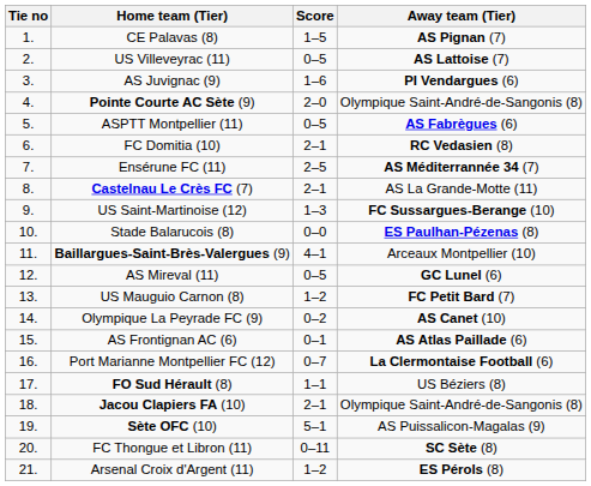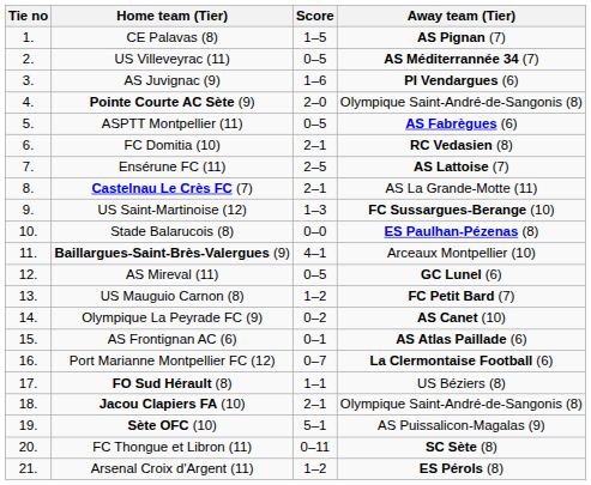 <table class="wikitable" style="text-align: center">
 <tr>
 <th>Tie no</th>
 <th>Home team (Tier)</th>
 <th>Score</th>
 <th>Away team (Tier)</th>
 </tr>
 <tr>
 <td>1.</td>
 <td>CE Palavas (8)</td>
 <td>1–5</td>
 <td><strong>AS Pignan</strong> (7)</td>
 </tr>
 <tr>
 <td>2.</td>
 <td>US Villeveyrac (11)</td>
 <td>0–5</td>
-<td><strong>AS Lattoise</strong> (7)</td>
+<td><strong>AS Méditerrannée 34</strong> (7)</td>
 </tr>
 <tr>
 <td>3.</td>
 <td>AS Juvignac (9)</td>
 <td>1–6</td>
 <td><strong>PI Vendargues</strong> (6)</td>
 </tr>
 <tr>
 <td>4.</td>
 <td><strong>Pointe Courte AC Sète</strong> (9)</td>
 <td>2–0</td>
 <td>Olympique Saint-André-de-Sangonis (8)</td>
 </tr>
 <tr>
 <td>5.</td>
 <td>ASPTT Montpellier (11)</td>
 <td>0–5</td>
 <td><strong><a href='#'>AS Fabrègues</a></strong> (6)</td>
 </tr>
 <tr>
 <td>6.</td>
 <td>FC Domitia (10)</td>
 <td>2–1</td>
 <td><strong>RC Vedasien</strong> (8)</td>
 </tr>
 <tr>
 <td>7.</td>
 <td>Ensérune FC (11)</td>
 <td>2–5</td>
-<td><strong>AS Méditerrannée 34</strong> (7)</td>
+<td><strong>AS Lattoise</strong> (7)</td>
 </tr>
 <tr>
 <td>8.</td>
 <td><strong><a href='#'>Castelnau Le Crès FC</a></strong> (7)</td>
 <td>2–1</td>
 <td>AS La Grande-Motte (11)</td>
 </tr>
 <tr>
 <td>9.</td>
 <td>US Saint-Martinoise (12)</td>
 <td>1–3</td>
 <td><strong>FC Sussargues-Berange</strong> (10)</td>
 </tr>
 <tr>
 <td>10.</td>
 <td>Stade Balarucois (8)</td>
 <td>0–0 </td>
 <td><strong><a href='#'>ES Paulhan-Pézenas</a></strong> (8)</td>
 </tr>
 <tr>
 <td>11.</td>
 <td><strong>Baillargues-Saint-Brès-Valergues</strong> (9)</td>
 <td>4–1</td>
 <td>Arceaux Montpellier (10)</td>
 </tr>
 <tr>
 <td>12.</td>
 <td>AS Mireval (11)</td>
 <td>0–5</td>
 <td><strong>GC Lunel</strong> (6)</td>
 </tr>
 <tr>
 <td>13.</td>
 <td>US Mauguio Carnon (8)</td>
 <td>1–2</td>
 <td><strong>FC Petit Bard</strong> (7)</td>
 </tr>
 <tr>
 <td>14.</td>
 <td>Olympique La Peyrade FC (9)</td>
 <td>0–2</td>
 <td><strong>AS Canet</strong> (10)</td>
 </tr>
 <tr>
 <td>15.</td>
 <td>AS Frontignan AC (6)</td>
 <td>0–1</td>
 <td><strong>AS Atlas Paillade</strong> (6)</td>
 </tr>
 <tr>
 <td>16.</td>
 <td>Port Marianne Montpellier FC (12)</td>
 <td>0–7</td>
 <td><strong>La Clermontaise Football</strong> (6)</td>
 </tr>
 <tr>
 <td>17.</td>
 <td><strong>FO Sud Hérault</strong> (8)</td>
 <td>1–1 </td>
 <td>US Béziers (8)</td>
 </tr>
 <tr>
 <td>18.</td>
 <td><strong>Jacou Clapiers FA</strong> (10)</td>
 <td>2–1</td>
 <td>Olympique Saint-André-de-Sangonis (8)</td>
 </tr>
 <tr>
 <td>19.</td>
 <td><strong>Sète OFC</strong> (10)</td>
 <td>5–1</td>
 <td>AS Puissalicon-Magalas (9)</td>
 </tr>
 <tr>
 <td>20.</td>
 <td>FC Thongue et Libron (11)</td>
 <td>0–11</td>
 <td><strong>SC Sète</strong> (8)</td>
 </tr>
 <tr>
 <td>21.</td>
 <td>Arsenal Croix d'Argent (11)</td>
 <td>1–2</td>
 <td><strong>ES Pérols</strong> (8)</td>
 </tr>
 </table>
